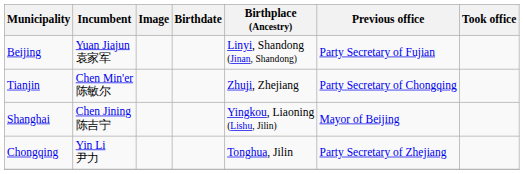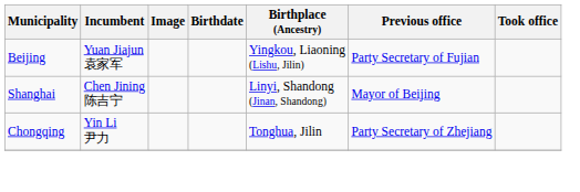 <table class="wikitable sortable" style="text-align: left">
 <tr>
 <th>Municipality</th>
 <th>Incumbent</th>
 <th>Image</th>
 <th>Birthdate</th>
 <th>Birthplace<br><small>(Ancestry)</small></th>
 <th>Previous office</th>
 <th>Took office</th>
 </tr>
 <tr>
 <td><a href='#'>Beijing</a></td>
 <td><a href='#'>Yuan Jiajun</a><br>袁家军</td>
 <td></td>
 <td> </td>
-<td><a href='#'>Linyi</a>, Shandong<br><small>(<a href='#'>Jinan</a>, Shandong)</small></td>
+<td><a href='#'>Yingkou</a>, Liaoning<br><small>(<a href='#'>Lishu</a>, Jilin)</small></td>
 <td><a href='#'>Party Secretary of Fujian</a></td>
-<td> </td>
-</tr>
-<tr>
-<td><a href='#'>Tianjin</a></td>
-<td><a href='#'>Chen Min'er</a><br>陈敏尔</td>
-<td></td>
-<td> </td>
-<td><a href='#'>Zhuji</a>, Zhejiang</td>
-<td><a href='#'>Party Secretary of Chongqing</a></td>
 <td> </td>
 </tr>
 <tr>
 <td><a href='#'>Shanghai</a></td>
 <td><a href='#'>Chen Jining</a><br>陈吉宁</td>
 <td></td>
 <td> </td>
-<td><a href='#'>Yingkou</a>, Liaoning<br><small>(<a href='#'>Lishu</a>, Jilin)</small></td>
+<td><a href='#'>Linyi</a>, Shandong<br><small>(<a href='#'>Jinan</a>, Shandong)</small></td>
 <td><a href='#'>Mayor of Beijing</a></td>
 <td> </td>
 </tr>
 <tr>
 <td><a href='#'>Chongqing</a></td>
 <td><a href='#'>Yin Li</a><br>尹力</td>
 <td></td>
 <td> </td>
 <td><a href='#'>Tonghua</a>, Jilin</td>
 <td><a href='#'>Party Secretary of Zhejiang</a></td>
 <td> </td>
 </tr>
 <tr>
 </tr>
 </table>
